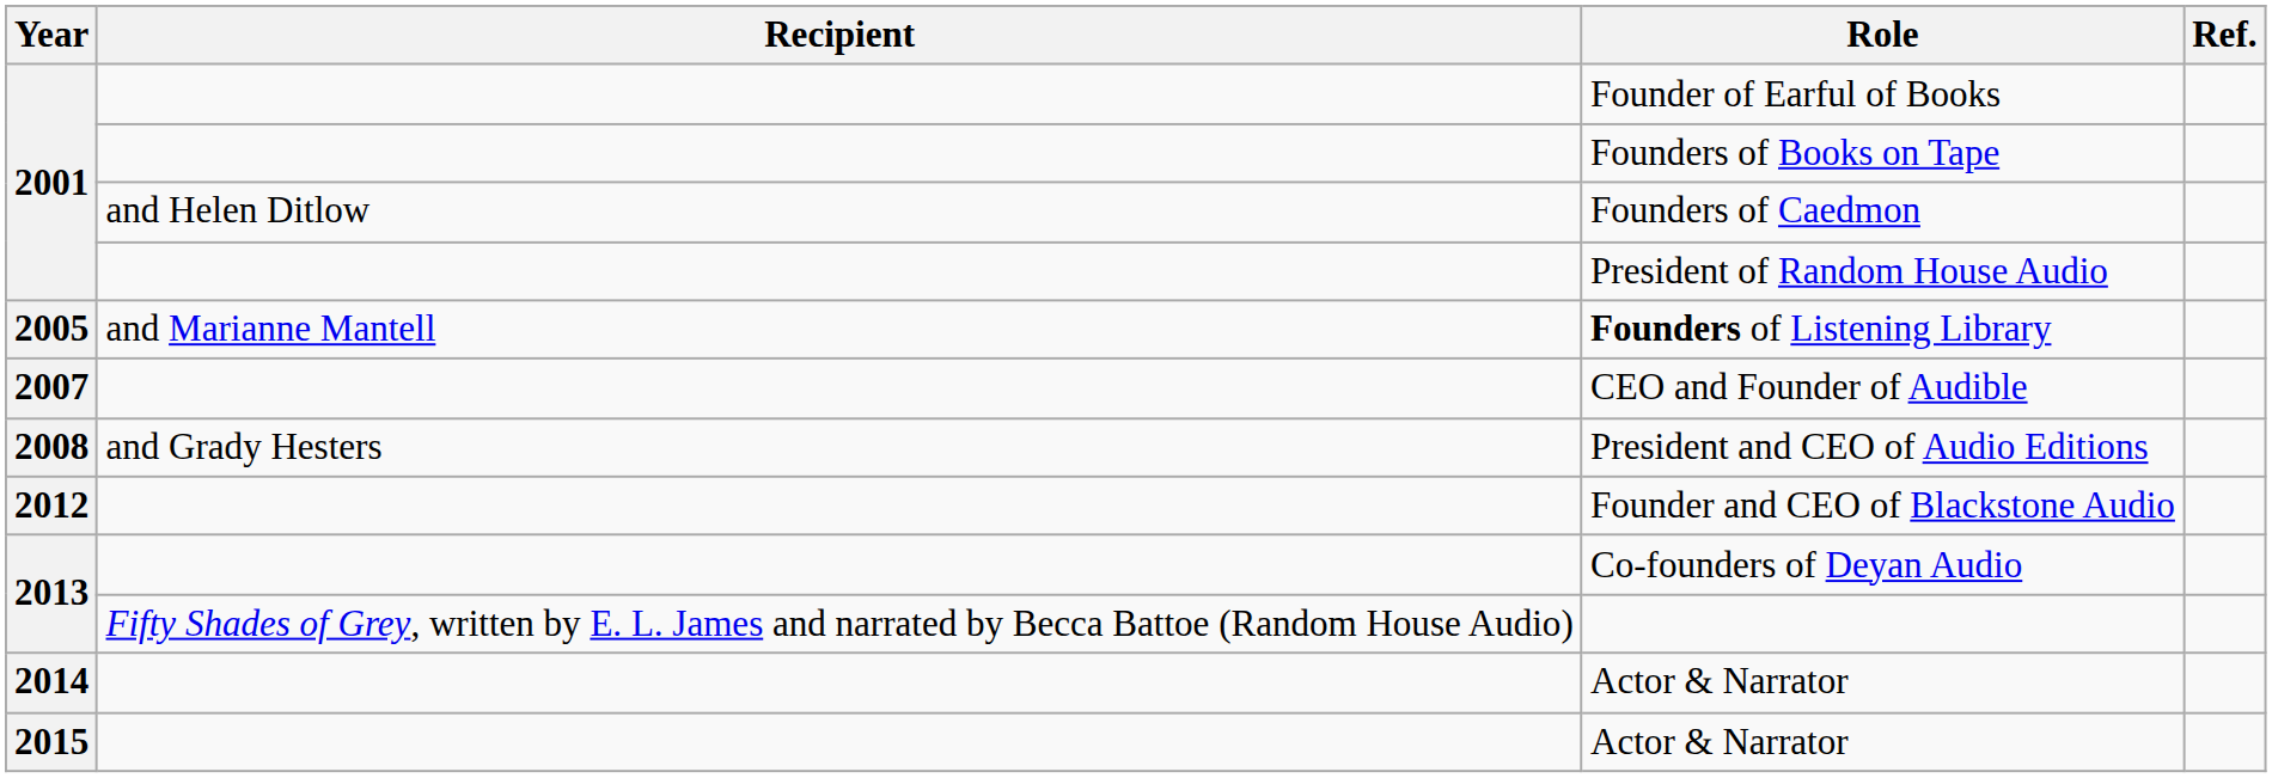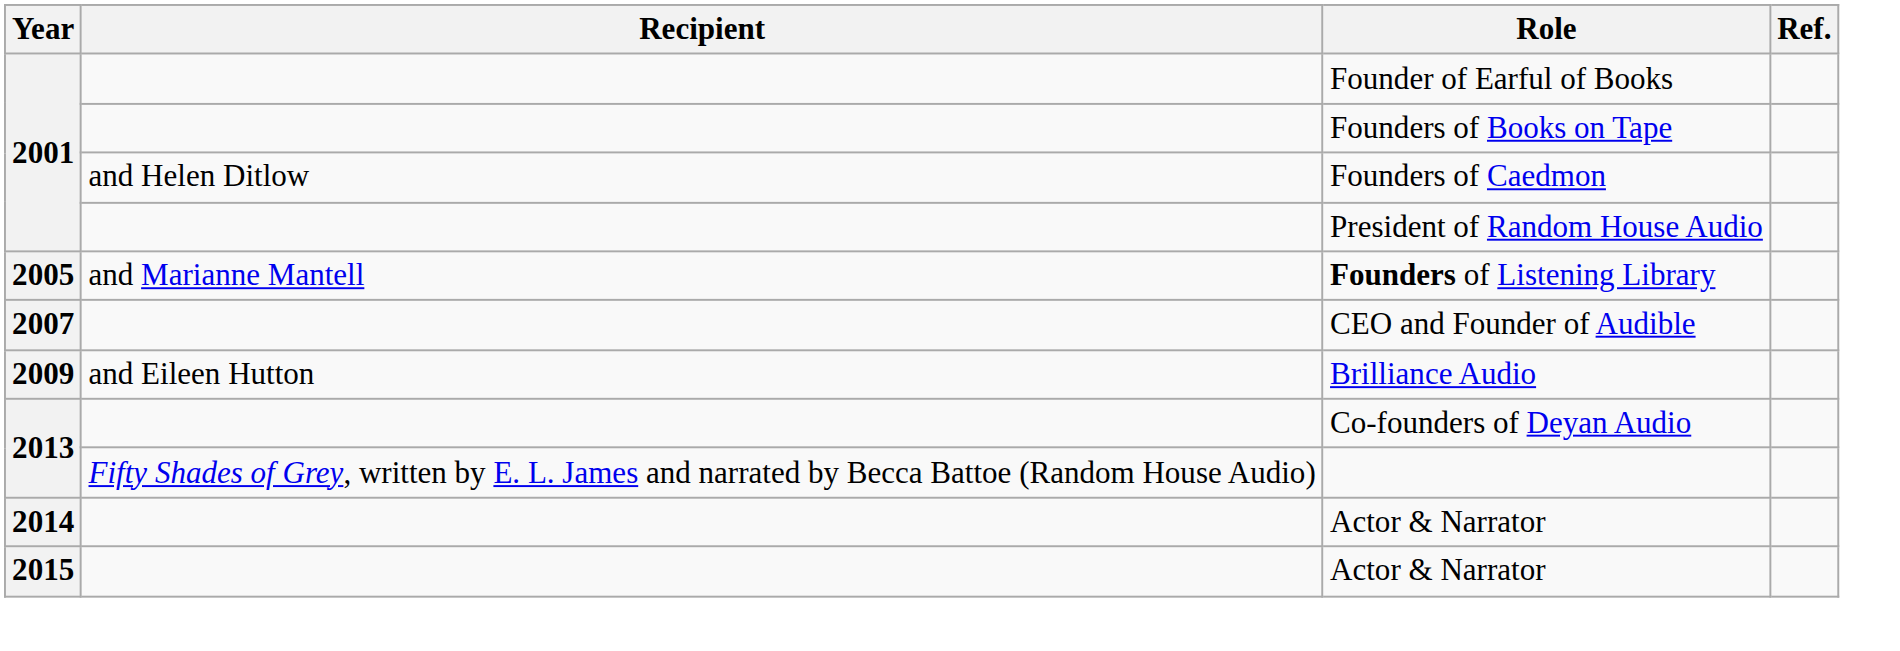 <table class="wikitable sortable mw-collapsible">
 <tr>
 <th>Year</th>
 <th>Recipient</th>
 <th>Role</th>
 <th>Ref.</th>
 </tr>
 <tr>
 <th rowspan="4">2001</th>
 <td></td>
 <td>Founder of Earful of Books</td>
 <td></td>
 </tr>
 <tr>
 <td></td>
 <td>Founders of <a href='#'>Books on Tape</a></td>
 <td></td>
 </tr>
 <tr>
 <td> and Helen Ditlow</td>
 <td>Founders of <a href='#'>Caedmon</a></td>
 <td></td>
 </tr>
 <tr>
 <td></td>
 <td>President of <a href='#'>Random House Audio</a></td>
 <td></td>
 </tr>
 <tr>
 <th>2005</th>
 <td> and <a href='#'>Marianne Mantell</a></td>
 <td><strong>Founders</strong> of <a href='#'>Listening Library</a></td>
 <td></td>
 </tr>
 <tr>
 <th>2007</th>
 <td></td>
 <td>CEO and Founder of <a href='#'>Audible</a></td>
 <td></td>
 </tr>
 <tr>
-<th>2008</th>
-<td> and Grady Hesters</td>
-<td>President and CEO of <a href='#'>Audio Editions</a></td>
-<td></td>
-</tr>
-<tr>
-<th>2012</th>
-<td></td>
-<td>Founder and CEO of <a href='#'>Blackstone Audio</a></td>
+<th>2009</th>
+<td> and Eileen Hutton</td>
+<td><a href='#'>Brilliance Audio</a></td>
 <td></td>
 </tr>
 <tr>
 <th rowspan="2">2013</th>
 <td></td>
 <td>Co-founders of <a href='#'>Deyan Audio</a></td>
 <td></td>
 </tr>
 <tr>
 <td><em><a href='#'>Fifty Shades of Grey</a></em>, written by <a href='#'>E. L. James</a> and narrated by Becca Battoe (Random House Audio)</td>
 <td></td>
 <td></td>
 </tr>
 <tr>
 <th>2014</th>
 <td></td>
 <td>Actor & Narrator</td>
 <td></td>
 </tr>
 <tr>
 <th>2015</th>
 <td></td>
 <td>Actor & Narrator</td>
 <td></td>
 </tr>
 </table>
